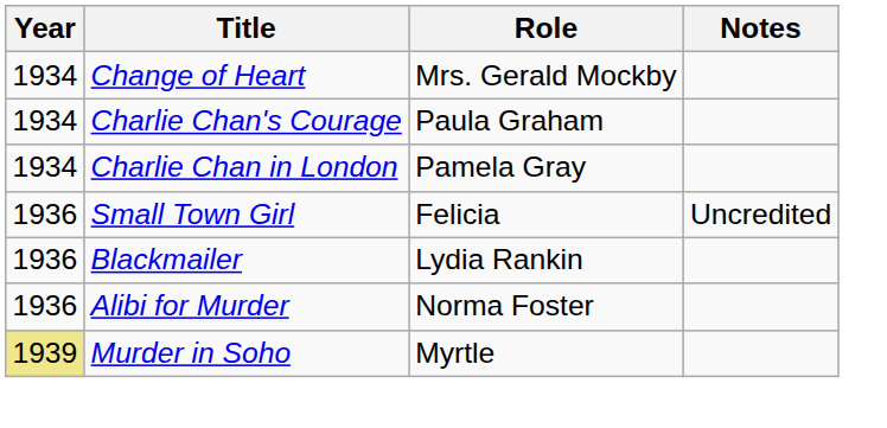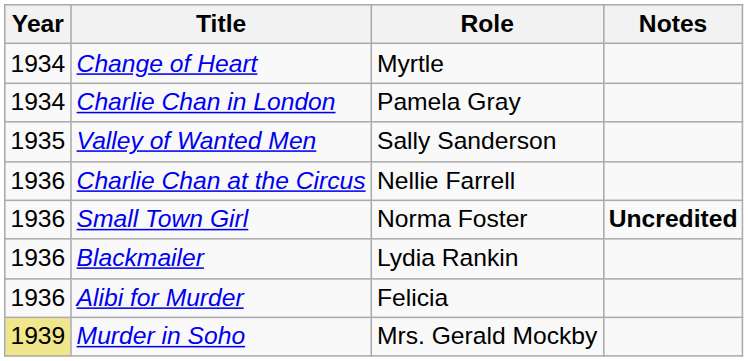 <table class="wikitable">
 <tr>
 <th>Year</th>
 <th>Title</th>
 <th>Role</th>
 <th>Notes</th>
 </tr>
 <tr>
 <td>1934</td>
 <td><em><a href='#'>Change of Heart</a></em></td>
-<td>Mrs. Gerald Mockby</td>
-<td></td>
-</tr>
-<tr>
-<td>1934</td>
-<td><em><a href='#'>Charlie Chan's Courage</a></em></td>
-<td>Paula Graham</td>
+<td>Myrtle</td>
 <td></td>
 </tr>
 <tr>
 <td>1934</td>
 <td><em><a href='#'>Charlie Chan in London</a></em></td>
 <td>Pamela Gray</td>
 <td></td>
 </tr>
 <tr>
+<td>1935</td>
+<td><em><a href='#'>Valley of Wanted Men</a></em></td>
+<td>Sally Sanderson</td>
+<td></td>
+</tr>
+<tr>
+<td>1936</td>
+<td><em><a href='#'>Charlie Chan at the Circus</a></em></td>
+<td>Nellie Farrell</td>
+<td></td>
+</tr>
+<tr>
 <td>1936</td>
 <td><em><a href='#'>Small Town Girl</a></em></td>
-<td>Felicia</td>
-<td>Uncredited</td>
+<td>Norma Foster</td>
+<td><strong>Uncredited</strong></td>
 </tr>
 <tr>
 <td>1936</td>
 <td><em><a href='#'>Blackmailer</a></em></td>
 <td>Lydia Rankin</td>
 <td></td>
 </tr>
 <tr>
 <td>1936</td>
 <td><em><a href='#'>Alibi for Murder</a></em></td>
-<td>Norma Foster</td>
+<td>Felicia</td>
 <td></td>
 </tr>
 <tr>
 <td style="background: khaki;">1939</td>
 <td><em><a href='#'>Murder in Soho</a></em></td>
-<td>Myrtle</td>
+<td>Mrs. Gerald Mockby</td>
 <td></td>
 </tr>
 </table>
